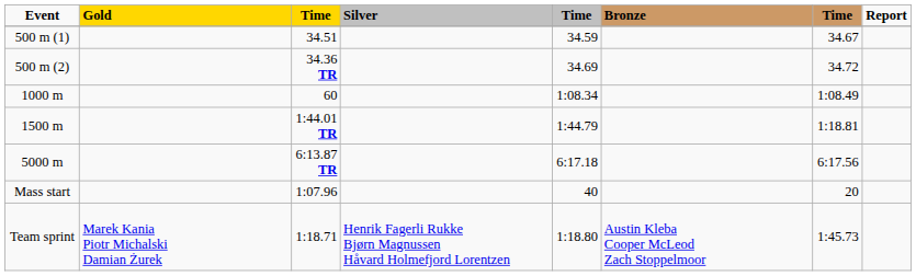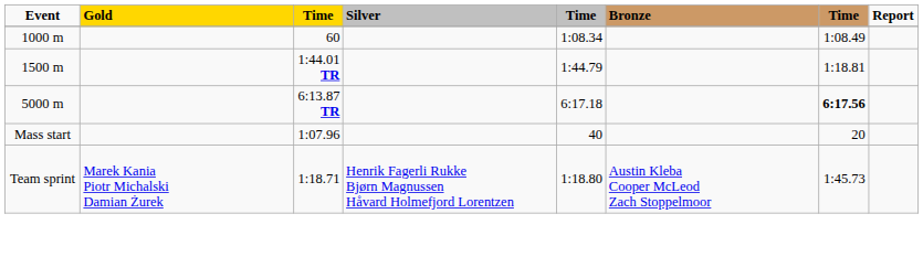 <table class="wikitable">
 <tr>
 <td width="80" align="center"><strong>Event</strong></td>
 <td width="240" bgcolor="gold"><strong>Gold</strong></td>
 <td width="50" bgcolor="gold" align="center"><strong>Time</strong></td>
 <td width="240" bgcolor="silver"><strong>Silver</strong></td>
 <td width="50" bgcolor="silver" align="center"><strong>Time</strong></td>
 <td width="240" bgcolor="#CC9966"><strong>Bronze</strong></td>
 <td width="50" bgcolor="#CC9966" align="center"><strong>Time</strong></td>
 <td width="50" align="center"><strong>Report</strong></td>
 </tr>
 <tr bgcolor="#cccccc">
-</tr>
-<tr>
-<td align="center">500 m (1)</td>
-<td></td>
-<td align="right">34.51</td>
-<td></td>
-<td align="right">34.59</td>
-<td></td>
-<td align="right">34.67</td>
-<td align="center"></td>
-</tr>
-<tr>
-<td align="center">500 m (2)</td>
-<td></td>
-<td align="right">34.36<br><strong><a href='#'>TR</a></strong></td>
-<td></td>
-<td align="right">34.69</td>
-<td></td>
-<td align="right">34.72</td>
-<td align="center"></td>
 </tr>
 <tr>
 <td align="center">1000 m</td>
 <td></td>
 <td align="right">60</td>
 <td></td>
 <td align="right">1:08.34</td>
 <td></td>
 <td align="right">1:08.49</td>
 <td align="center"></td>
 </tr>
 <tr>
 <td align="center">1500 m</td>
 <td></td>
 <td align="right">1:44.01<br><strong><a href='#'>TR</a></strong></td>
 <td></td>
 <td align="right">1:44.79</td>
 <td></td>
 <td align="right">1:18.81</td>
 <td align="center"></td>
 </tr>
 <tr>
 <td align="center">5000 m</td>
 <td></td>
 <td align="right">6:13.87<br><strong><a href='#'>TR</a></strong></td>
 <td></td>
 <td align="right">6:17.18</td>
 <td></td>
-<td align="right">6:17.56</td>
+<td align="right"><strong>6:17.56</strong></td>
 <td align="center"></td>
 </tr>
 <tr>
 <td align="center">Mass start</td>
 <td></td>
 <td align="right">1:07.96</td>
 <td></td>
 <td align="right">40</td>
 <td></td>
 <td align="right">20</td>
 <td align="center"></td>
 </tr>
 <tr>
 <td align="center">Team sprint</td>
 <td><br><a href='#'>Marek Kania</a><br><a href='#'>Piotr Michalski</a><br><a href='#'>Damian Żurek</a></td>
 <td align="right">1:18.71</td>
 <td><br><a href='#'>Henrik Fagerli Rukke</a><br><a href='#'>Bjørn Magnussen</a><br><a href='#'>Håvard Holmefjord Lorentzen</a></td>
 <td align="right">1:18.80</td>
 <td><br><a href='#'>Austin Kleba</a><br><a href='#'>Cooper McLeod</a><br><a href='#'>Zach Stoppelmoor</a></td>
 <td align="right">1:45.73</td>
 <td align="center"></td>
 </tr>
 </table>
